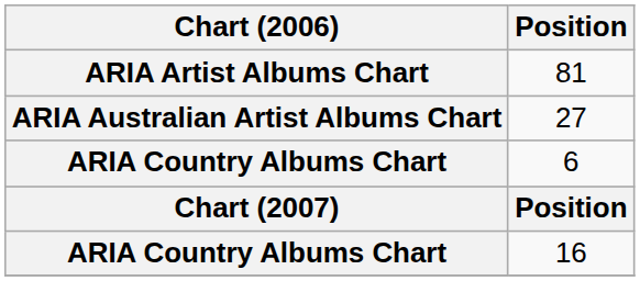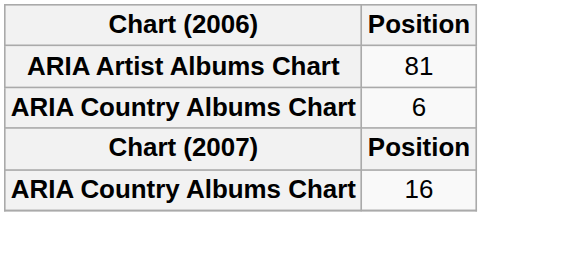 <table class="wikitable sortable plainrowheaders" style="text-align:center">
 <tr>
 <th scope="col">Chart (2006)</th>
 <th scope="col">Position</th>
 </tr>
 <tr>
 <th scope="row">ARIA Artist Albums Chart</th>
 <td>81</td>
-</tr>
-<tr>
-<th scope="row">ARIA Australian Artist Albums Chart</th>
-<td>27</td>
 </tr>
 <tr>
 <th scope="row">ARIA Country Albums Chart</th>
 <td>6</td>
 </tr>
 <tr>
 <th scope="col">Chart (2007)</th>
 <th scope="col">Position</th>
 </tr>
 <tr>
 <th scope="row">ARIA Country Albums Chart</th>
 <td>16</td>
 </tr>
 <tr>
 </tr>
 </table>
